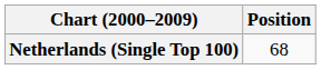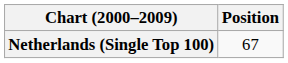 <table class="wikitable plainrowheaders" style="text-align:center">
 <tr>
 <th scope="col">Chart (2000–2009)</th>
 <th scope="col">Position</th>
 </tr>
 <tr>
 <th scope="row">Netherlands (Single Top 100)</th>
-<td>68</td>
+<td>67</td>
 </tr>
 </table>
